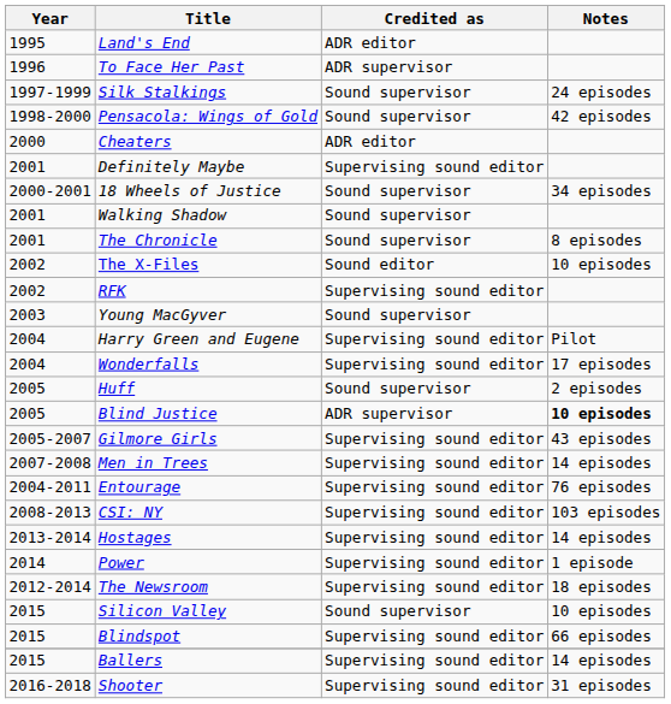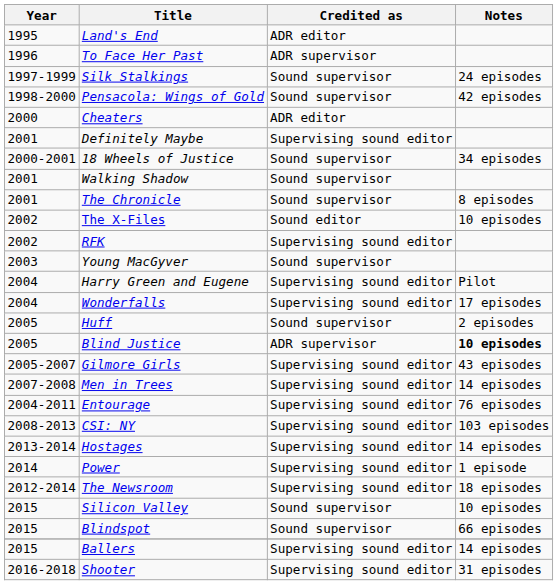 <table class="wikitable sortable">
 <tr>
 <th>Year</th>
 <th>Title</th>
 <th>Credited as</th>
 <th class="unsortable">Notes</th>
 </tr>
 <tr>
 <td>1995</td>
 <td><em><a href='#'>Land's End</a></em></td>
 <td>ADR editor</td>
 <td></td>
 </tr>
 <tr>
 <td>1996</td>
 <td><em><a href='#'>To Face Her Past</a></em></td>
 <td>ADR supervisor</td>
 <td></td>
 </tr>
 <tr>
 <td>1997-1999</td>
 <td><em><a href='#'>Silk Stalkings</a></em></td>
 <td>Sound supervisor</td>
 <td>24 episodes</td>
 </tr>
 <tr>
 <td>1998-2000</td>
 <td><em><a href='#'>Pensacola: Wings of Gold</a></em></td>
 <td>Sound supervisor</td>
 <td>42 episodes</td>
 </tr>
 <tr>
 <td>2000</td>
 <td><em><a href='#'>Cheaters</a></em></td>
 <td>ADR editor</td>
 <td></td>
 </tr>
 <tr>
 <td>2001</td>
 <td><em>Definitely Maybe</em></td>
 <td>Supervising sound editor</td>
 <td></td>
 </tr>
 <tr>
 <td>2000-2001</td>
 <td><em>18 Wheels of Justice</em></td>
 <td>Sound supervisor</td>
 <td>34 episodes</td>
 </tr>
 <tr>
 <td>2001</td>
 <td><em>Walking Shadow</em></td>
 <td>Sound supervisor</td>
 <td></td>
 </tr>
 <tr>
 <td>2001</td>
 <td><em><a href='#'>The Chronicle</a></em></td>
 <td>Sound supervisor</td>
 <td>8 episodes</td>
 </tr>
 <tr>
 <td>2002</td>
 <td><a href='#'>The X-Files</a></td>
 <td>Sound editor</td>
 <td>10 episodes</td>
 </tr>
 <tr>
 <td>2002</td>
 <td><em><a href='#'>RFK</a></em></td>
 <td>Supervising sound editor</td>
 <td></td>
 </tr>
 <tr>
 <td>2003</td>
 <td><em>Young MacGyver</em></td>
 <td>Sound supervisor</td>
 <td></td>
 </tr>
 <tr>
 <td>2004</td>
 <td><em>Harry Green and Eugene</em></td>
 <td>Supervising sound editor</td>
 <td>Pilot</td>
 </tr>
 <tr>
 <td>2004</td>
 <td><em><a href='#'>Wonderfalls</a></em></td>
 <td>Supervising sound editor</td>
 <td>17 episodes</td>
 </tr>
 <tr>
 <td>2005</td>
 <td><em><a href='#'>Huff</a></em></td>
 <td>Sound supervisor</td>
 <td>2 episodes</td>
 </tr>
 <tr>
 <td>2005</td>
 <td><em><a href='#'>Blind Justice</a></em></td>
 <td>ADR supervisor</td>
 <td><strong>10 episodes</strong></td>
 </tr>
 <tr>
 <td>2005-2007</td>
 <td><em><a href='#'>Gilmore Girls</a></em></td>
 <td>Supervising sound editor</td>
 <td>43 episodes</td>
 </tr>
 <tr>
 <td>2007-2008</td>
 <td><em><a href='#'>Men in Trees</a></em></td>
 <td>Supervising sound editor</td>
 <td>14 episodes</td>
 </tr>
 <tr>
 <td>2004-2011</td>
 <td><em><a href='#'>Entourage</a></em></td>
 <td>Supervising sound editor</td>
 <td>76 episodes</td>
 </tr>
 <tr>
 <td>2008-2013</td>
 <td><em><a href='#'>CSI: NY</a></em></td>
 <td>Supervising sound editor</td>
 <td>103 episodes</td>
 </tr>
 <tr>
 <td>2013-2014</td>
 <td><em><a href='#'>Hostages</a></em></td>
 <td>Supervising sound editor</td>
 <td>14 episodes</td>
 </tr>
 <tr>
 <td>2014</td>
 <td><em><a href='#'>Power</a></em></td>
 <td>Supervising sound editor</td>
 <td>1 episode</td>
 </tr>
 <tr>
 <td>2012-2014</td>
 <td><em><a href='#'>The Newsroom</a></em></td>
 <td>Supervising sound editor</td>
 <td>18 episodes</td>
 </tr>
 <tr>
 <td>2015</td>
 <td><em><a href='#'>Silicon Valley</a></em></td>
 <td>Sound supervisor</td>
 <td>10 episodes</td>
 </tr>
 <tr>
 <td>2015</td>
 <td><em><a href='#'>Blindspot</a></em></td>
-<td>Supervising sound editor</td>
+<td>Sound supervisor</td>
 <td>66 episodes</td>
 </tr>
 <tr>
 </tr>
 <tr>
 <td>2015</td>
 <td><em><a href='#'>Ballers</a></em></td>
 <td>Supervising sound editor</td>
 <td>14 episodes</td>
 </tr>
 <tr>
 <td>2016-2018</td>
 <td><em><a href='#'>Shooter</a></em></td>
 <td>Supervising sound editor</td>
 <td>31 episodes</td>
 </tr>
 </table>
